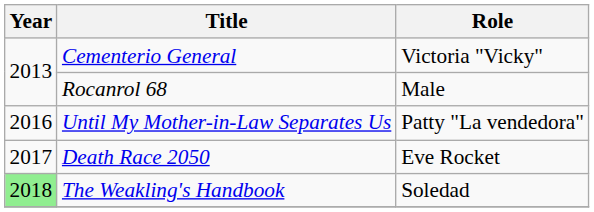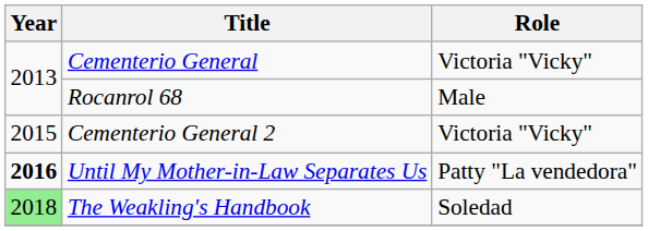 <table class="wikitable">
 <tr>
 <th scope="col">Year</th>
 <th scope="col">Title</th>
 <th scope="col">Role</th>
 </tr>
 <tr>
 <td rowspan=2>2013</td>
 <td><em><a href='#'>Cementerio General</a></em></td>
 <td>Victoria "Vicky"</td>
 </tr>
 <tr>
 <td><em>Rocanrol 68</em></td>
 <td>Male</td>
 </tr>
 <tr>
-<td>2016</td>
+<td>2015</td>
+<td><em>Cementerio General 2</em></td>
+<td>Victoria "Vicky"</td>
+</tr>
+<tr>
+<td><strong>2016</strong></td>
 <td><em><a href='#'>Until My Mother-in-Law Separates Us</a></em></td>
 <td>Patty "La vendedora"</td>
-</tr>
-<tr>
-<td>2017</td>
-<td><em><a href='#'>Death Race 2050</a></em></td>
-<td>Eve Rocket</td>
 </tr>
 <tr>
 <td style="background: lightgreen;">2018</td>
 <td><em><a href='#'>The Weakling's Handbook</a></em></td>
 <td>Soledad</td>
 </tr>
 <tr>
 </tr>
 </table>
